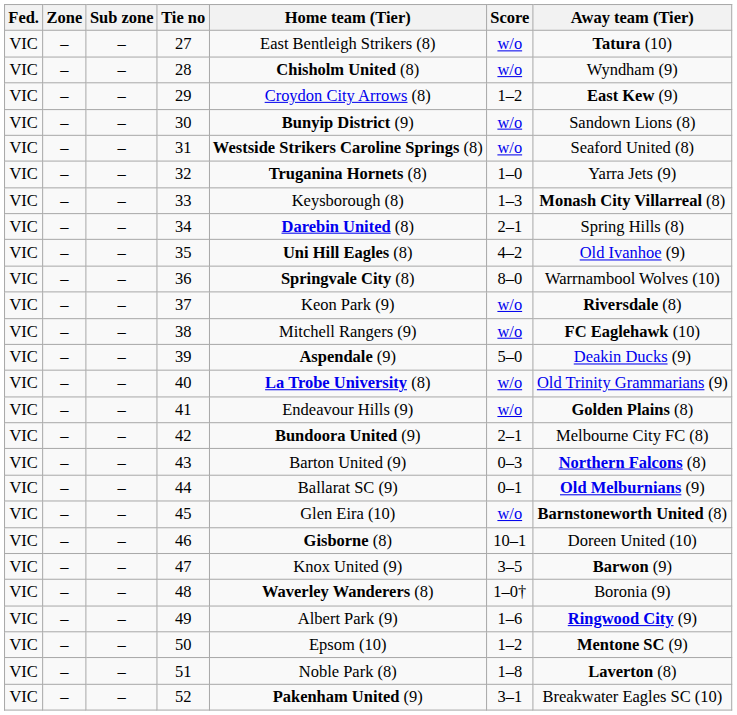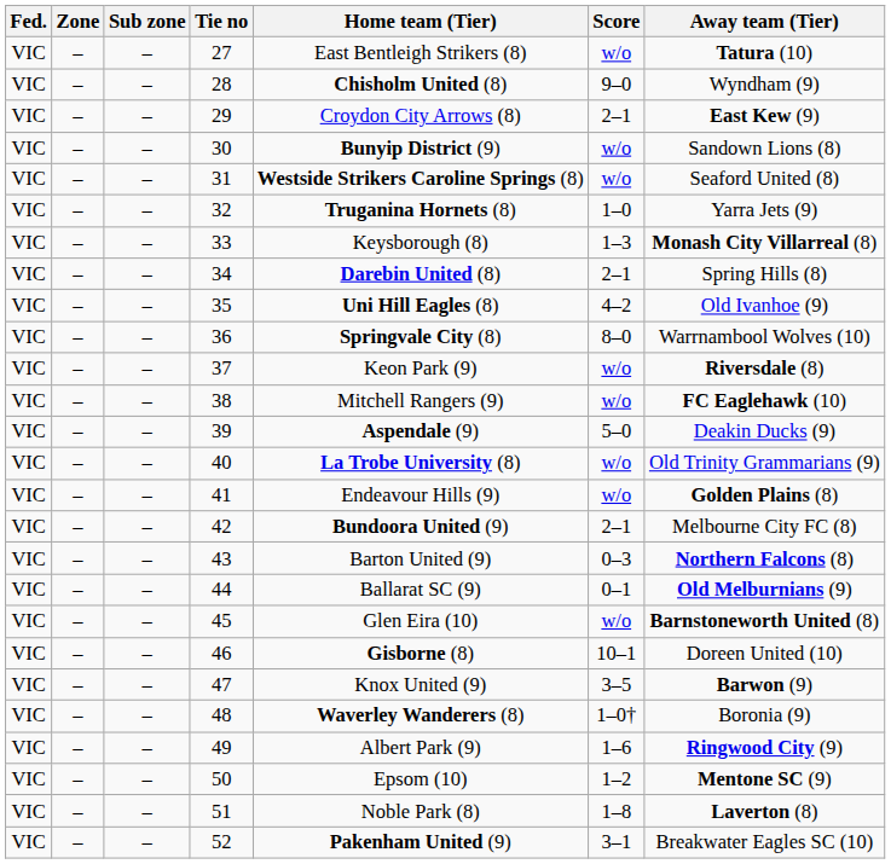 <table class="wikitable" style="text-align:center">
 <tr>
 <th>Fed.</th>
 <th>Zone</th>
 <th>Sub zone</th>
 <th>Tie no</th>
 <th>Home team (Tier)</th>
 <th>Score</th>
 <th>Away team (Tier)</th>
 </tr>
 <tr>
 <td>VIC</td>
 <td>–</td>
 <td>–</td>
 <td>27</td>
 <td>East Bentleigh Strikers (8)</td>
 <td><a href='#'>w/o</a></td>
 <td><strong>Tatura</strong> (10)</td>
 </tr>
 <tr>
 <td>VIC</td>
 <td>–</td>
 <td>–</td>
 <td>28</td>
 <td><strong>Chisholm United</strong> (8)</td>
-<td><a href='#'>w/o</a></td>
+<td>9–0</td>
 <td>Wyndham (9)</td>
 </tr>
 <tr>
 <td>VIC</td>
 <td>–</td>
 <td>–</td>
 <td>29</td>
 <td><a href='#'>Croydon City Arrows</a> (8)</td>
-<td>1–2</td>
+<td>2–1</td>
 <td><strong>East Kew</strong> (9)</td>
 </tr>
 <tr>
 <td>VIC</td>
 <td>–</td>
 <td>–</td>
 <td>30</td>
 <td><strong>Bunyip District</strong> (9)</td>
 <td><a href='#'>w/o</a></td>
 <td>Sandown Lions (8)</td>
 </tr>
 <tr>
 <td>VIC</td>
 <td>–</td>
 <td>–</td>
 <td>31</td>
 <td><strong>Westside Strikers Caroline Springs</strong> (8)</td>
 <td><a href='#'>w/o</a></td>
 <td>Seaford United (8)</td>
 </tr>
 <tr>
 <td>VIC</td>
 <td>–</td>
 <td>–</td>
 <td>32</td>
 <td><strong>Truganina Hornets</strong> (8)</td>
 <td>1–0</td>
 <td>Yarra Jets (9)</td>
 </tr>
 <tr>
 <td>VIC</td>
 <td>–</td>
 <td>–</td>
 <td>33</td>
 <td>Keysborough (8)</td>
 <td>1–3</td>
 <td><strong>Monash City Villarreal</strong> (8)</td>
 </tr>
 <tr>
 <td>VIC</td>
 <td>–</td>
 <td>–</td>
 <td>34</td>
 <td><strong><a href='#'>Darebin United</a></strong> (8)</td>
 <td>2–1</td>
 <td>Spring Hills (8)</td>
 </tr>
 <tr>
 <td>VIC</td>
 <td>–</td>
 <td>–</td>
 <td>35</td>
 <td><strong>Uni Hill Eagles</strong> (8)</td>
 <td>4–2</td>
 <td><a href='#'>Old Ivanhoe</a> (9)</td>
 </tr>
 <tr>
 <td>VIC</td>
 <td>–</td>
 <td>–</td>
 <td>36</td>
 <td><strong>Springvale City</strong> (8)</td>
 <td>8–0</td>
 <td>Warrnambool Wolves (10)</td>
 </tr>
 <tr>
 <td>VIC</td>
 <td>–</td>
 <td>–</td>
 <td>37</td>
 <td>Keon Park (9)</td>
 <td><a href='#'>w/o</a></td>
 <td><strong>Riversdale</strong> (8)</td>
 </tr>
 <tr>
 <td>VIC</td>
 <td>–</td>
 <td>–</td>
 <td>38</td>
 <td>Mitchell Rangers (9)</td>
 <td><a href='#'>w/o</a></td>
 <td><strong>FC Eaglehawk</strong> (10)</td>
 </tr>
 <tr>
 <td>VIC</td>
 <td>–</td>
 <td>–</td>
 <td>39</td>
 <td><strong>Aspendale</strong> (9)</td>
 <td>5–0</td>
 <td><a href='#'>Deakin Ducks</a> (9)</td>
 </tr>
 <tr>
 <td>VIC</td>
 <td>–</td>
 <td>–</td>
 <td>40</td>
 <td><strong><a href='#'>La Trobe University</a></strong> (8)</td>
 <td><a href='#'>w/o</a></td>
 <td><a href='#'>Old Trinity Grammarians</a> (9)</td>
 </tr>
 <tr>
 <td>VIC</td>
 <td>–</td>
 <td>–</td>
 <td>41</td>
 <td>Endeavour Hills (9)</td>
 <td><a href='#'>w/o</a></td>
 <td><strong>Golden Plains</strong> (8)</td>
 </tr>
 <tr>
 <td>VIC</td>
 <td>–</td>
 <td>–</td>
 <td>42</td>
 <td><strong>Bundoora United</strong> (9)</td>
 <td>2–1</td>
 <td>Melbourne City FC (8)</td>
 </tr>
 <tr>
 <td>VIC</td>
 <td>–</td>
 <td>–</td>
 <td>43</td>
 <td>Barton United (9)</td>
 <td>0–3</td>
 <td><strong><a href='#'>Northern Falcons</a></strong> (8)</td>
 </tr>
 <tr>
 <td>VIC</td>
 <td>–</td>
 <td>–</td>
 <td>44</td>
 <td>Ballarat SC (9)</td>
 <td>0–1</td>
 <td><strong><a href='#'>Old Melburnians</a></strong> (9)</td>
 </tr>
 <tr>
 <td>VIC</td>
 <td>–</td>
 <td>–</td>
 <td>45</td>
 <td>Glen Eira (10)</td>
 <td><a href='#'>w/o</a></td>
 <td><strong>Barnstoneworth United</strong> (8)</td>
 </tr>
 <tr>
 <td>VIC</td>
 <td>–</td>
 <td>–</td>
 <td>46</td>
 <td><strong>Gisborne</strong> (8)</td>
 <td>10–1</td>
 <td>Doreen United (10)</td>
 </tr>
 <tr>
 <td>VIC</td>
 <td>–</td>
 <td>–</td>
 <td>47</td>
 <td>Knox United (9)</td>
 <td>3–5</td>
 <td><strong>Barwon</strong> (9)</td>
 </tr>
 <tr>
 <td>VIC</td>
 <td>–</td>
 <td>–</td>
 <td>48</td>
 <td><strong>Waverley Wanderers</strong> (8)</td>
 <td>1–0†</td>
 <td>Boronia (9)</td>
 </tr>
 <tr>
 <td>VIC</td>
 <td>–</td>
 <td>–</td>
 <td>49</td>
 <td>Albert Park (9)</td>
 <td>1–6</td>
 <td><strong><a href='#'>Ringwood City</a></strong> (9)</td>
 </tr>
 <tr>
 <td>VIC</td>
 <td>–</td>
 <td>–</td>
 <td>50</td>
 <td>Epsom (10)</td>
 <td>1–2</td>
 <td><strong>Mentone SC</strong> (9)</td>
 </tr>
 <tr>
 <td>VIC</td>
 <td>–</td>
 <td>–</td>
 <td>51</td>
 <td>Noble Park (8)</td>
 <td>1–8</td>
 <td><strong>Laverton</strong> (8)</td>
 </tr>
 <tr>
 <td>VIC</td>
 <td>–</td>
 <td>–</td>
 <td>52</td>
 <td><strong>Pakenham United</strong> (9)</td>
 <td>3–1</td>
 <td>Breakwater Eagles SC (10)</td>
 </tr>
 </table>
